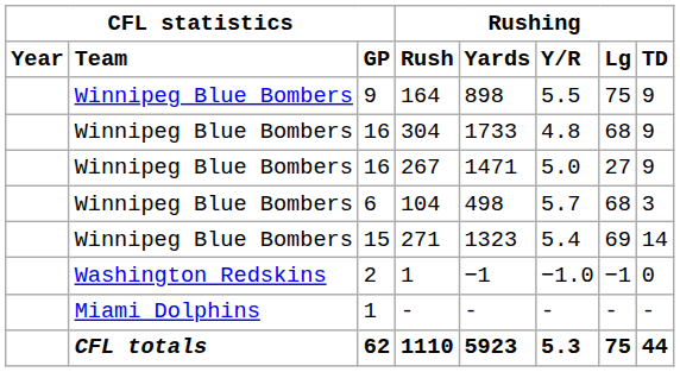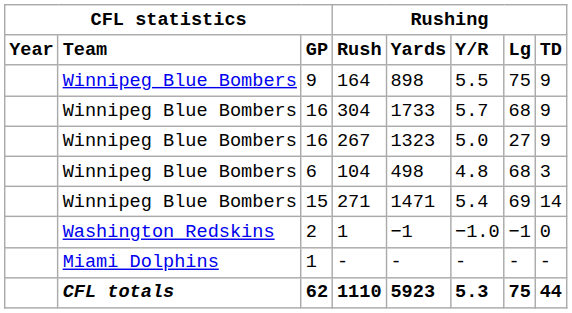 <table class="wikitable" border=0 style="background: #FFFFFF;">
 <tr>
 <td colspan=3 align="center"><strong>CFL statistics</strong></td>
 <td colspan=5 align="center"><strong>Rushing</strong></td>
 </tr>
 <tr>
 <td><strong>Year</strong></td>
 <td><strong>Team</strong></td>
 <td><strong>GP</strong></td>
 <td><strong>Rush</strong></td>
 <td><strong>Yards</strong></td>
 <td><strong>Y/R</strong></td>
 <td><strong>Lg</strong></td>
 <td><strong>TD</strong></td>
 </tr>
 <tr>
 <td></td>
 <td><a href='#'>Winnipeg Blue Bombers</a></td>
 <td>9</td>
 <td>164</td>
 <td>898</td>
 <td>5.5</td>
 <td>75</td>
 <td>9</td>
 </tr>
 <tr>
 <td></td>
 <td>Winnipeg Blue Bombers</td>
 <td>16</td>
 <td>304</td>
 <td>1733</td>
-<td>4.8</td>
+<td>5.7</td>
 <td>68</td>
 <td>9</td>
 </tr>
 <tr>
 <td></td>
 <td>Winnipeg Blue Bombers</td>
 <td>16</td>
 <td>267</td>
-<td>1471</td>
+<td>1323</td>
 <td>5.0</td>
 <td>27</td>
 <td>9</td>
 </tr>
 <tr>
 <td></td>
 <td>Winnipeg Blue Bombers</td>
 <td>6</td>
 <td>104</td>
 <td>498</td>
-<td>5.7</td>
+<td>4.8</td>
 <td>68</td>
 <td>3</td>
 </tr>
 <tr>
 <td></td>
 <td>Winnipeg Blue Bombers</td>
 <td>15</td>
 <td>271</td>
-<td>1323</td>
+<td>1471</td>
 <td>5.4</td>
 <td>69</td>
 <td>14</td>
 </tr>
 <tr>
 <td></td>
 <td><a href='#'>Washington Redskins</a></td>
 <td>2</td>
 <td>1</td>
 <td>−1</td>
 <td>−1.0</td>
 <td>−1</td>
 <td>0</td>
 </tr>
 <tr>
 <td></td>
 <td><a href='#'>Miami Dolphins</a></td>
 <td>1</td>
 <td>-</td>
 <td>-</td>
 <td>-</td>
 <td>-</td>
 <td>-</td>
 </tr>
 <tr>
 <td></td>
 <td><strong><em>CFL totals</em></strong></td>
 <td><strong>62</strong></td>
 <td><strong>1110</strong></td>
 <td><strong>5923</strong></td>
 <td><strong>5.3</strong></td>
 <td><strong>75</strong></td>
 <td><strong>44</strong></td>
 </tr>
 </table>
